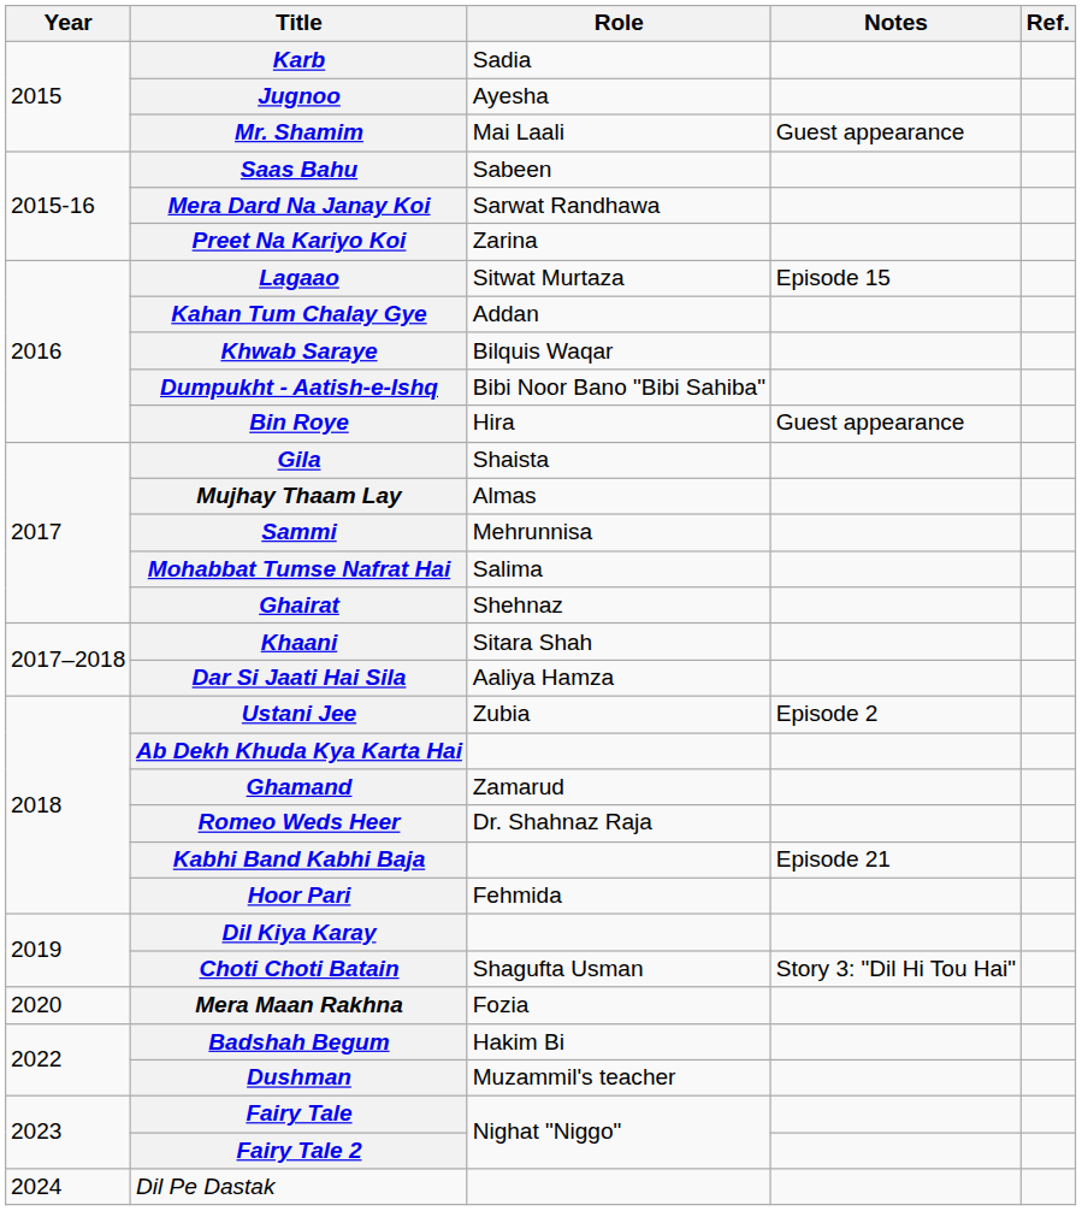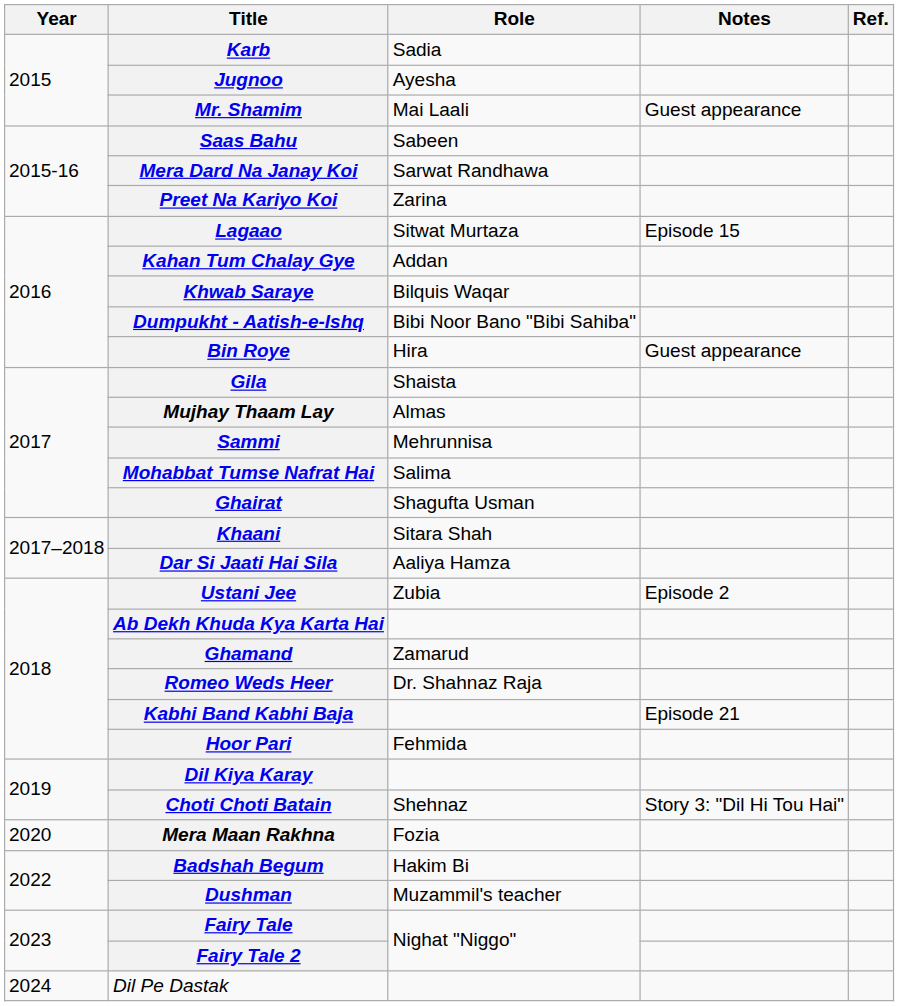 <table class="wikitable plainrowheaders">
 <tr>
 <th>Year</th>
 <th>Title</th>
 <th>Role</th>
 <th class="unsortable">Notes</th>
 <th class="unsortable">Ref.</th>
 </tr>
 <tr>
 <td rowspan=3>2015</td>
 <th scope=row><em><a href='#'>Karb</a></em></th>
 <td>Sadia</td>
 <td></td>
 <td></td>
 </tr>
 <tr>
 <th scope=row><em><a href='#'>Jugnoo</a></em></th>
 <td>Ayesha</td>
 <td></td>
 <td></td>
 </tr>
 <tr>
 <th scope=row><em><a href='#'>Mr. Shamim</a></em></th>
 <td>Mai Laali</td>
 <td>Guest appearance</td>
 <td></td>
 </tr>
 <tr>
 <td rowspan=3>2015-16</td>
 <th scope=row><em><a href='#'>Saas Bahu</a></em></th>
 <td>Sabeen</td>
 <td></td>
 <td></td>
 </tr>
 <tr>
 <th scope=row><em><a href='#'>Mera Dard Na Janay Koi</a></em></th>
 <td>Sarwat Randhawa</td>
 <td></td>
 <td></td>
 </tr>
 <tr>
 <th scope=row><em><a href='#'>Preet Na Kariyo Koi</a></em></th>
 <td>Zarina</td>
 <td></td>
 <td></td>
 </tr>
 <tr>
 <td rowspan=5>2016</td>
 <th scope=row><em><a href='#'>Lagaao</a></em></th>
 <td>Sitwat Murtaza</td>
 <td>Episode 15</td>
 <td></td>
 </tr>
 <tr>
 <th scope=row><em><a href='#'>Kahan Tum Chalay Gye</a></em></th>
 <td>Addan</td>
 <td></td>
 <td></td>
 </tr>
 <tr>
 <th scope=row><em><a href='#'>Khwab Saraye</a></em></th>
 <td>Bilquis Waqar</td>
 <td></td>
 <td></td>
 </tr>
 <tr>
 <th scope=row><em><a href='#'>Dumpukht - Aatish-e-Ishq</a></em></th>
 <td>Bibi Noor Bano "Bibi Sahiba"</td>
 <td></td>
 <td></td>
 </tr>
 <tr>
 <th scope=row><em><a href='#'>Bin Roye</a></em></th>
 <td>Hira</td>
 <td>Guest appearance</td>
 <td></td>
 </tr>
 <tr>
 <td rowspan=5>2017</td>
 <th scope=row><em><a href='#'>Gila</a></em></th>
 <td>Shaista</td>
 <td></td>
 <td></td>
 </tr>
 <tr>
 <th scope=row><em>Mujhay Thaam Lay</em></th>
 <td>Almas</td>
 <td></td>
 <td></td>
 </tr>
 <tr>
 <th scope=row><em><a href='#'>Sammi</a></em></th>
 <td>Mehrunnisa</td>
 <td></td>
 <td></td>
 </tr>
 <tr>
 <th scope=row><em><a href='#'>Mohabbat Tumse Nafrat Hai</a></em></th>
 <td>Salima</td>
 <td></td>
 <td></td>
 </tr>
 <tr>
 <th scope=row><em><a href='#'>Ghairat</a></em></th>
-<td>Shehnaz</td>
+<td>Shagufta Usman</td>
 <td></td>
 <td></td>
 </tr>
 <tr>
 <td rowspan=2>2017–2018</td>
 <th scope=row><em><a href='#'>Khaani</a></em></th>
 <td>Sitara Shah</td>
 <td></td>
 <td></td>
 </tr>
 <tr>
 <th scope=row><em><a href='#'>Dar Si Jaati Hai Sila</a></em></th>
 <td>Aaliya Hamza</td>
 <td></td>
 <td></td>
 </tr>
 <tr>
 <td rowspan=6>2018</td>
 <th scope=row><em><a href='#'>Ustani Jee</a></em></th>
 <td>Zubia</td>
 <td>Episode 2</td>
 <td></td>
 </tr>
 <tr>
 <th scope=row><em><a href='#'>Ab Dekh Khuda Kya Karta Hai</a></em></th>
 <td></td>
 <td></td>
 <td></td>
 </tr>
 <tr>
 <th scope=row><em><a href='#'>Ghamand</a></em></th>
 <td>Zamarud</td>
 <td></td>
 <td></td>
 </tr>
 <tr>
 <th scope=row><em><a href='#'>Romeo Weds Heer</a></em></th>
 <td>Dr. Shahnaz Raja</td>
 <td></td>
 <td></td>
 </tr>
 <tr>
 <th scope=row><em><a href='#'>Kabhi Band Kabhi Baja</a></em></th>
 <td></td>
 <td>Episode 21</td>
 <td></td>
 </tr>
 <tr>
 <th scope=row><em><a href='#'>Hoor Pari</a></em></th>
 <td>Fehmida</td>
 <td></td>
 <td></td>
 </tr>
 <tr>
 <td rowspan=2>2019</td>
 <th scope=row><em><a href='#'>Dil Kiya Karay</a></em></th>
 <td></td>
 <td></td>
 <td></td>
 </tr>
 <tr>
 <th scope=row><em><a href='#'>Choti Choti Batain</a></em></th>
-<td>Shagufta Usman</td>
+<td>Shehnaz</td>
 <td>Story 3: "Dil Hi Tou Hai"</td>
 <td></td>
 </tr>
 <tr>
 <td>2020</td>
 <th scope=row><em>Mera Maan Rakhna</em></th>
 <td>Fozia</td>
 <td></td>
 <td></td>
 </tr>
 <tr>
 <td rowspan=2>2022</td>
 <th scope=row><em><a href='#'>Badshah Begum</a></em></th>
 <td>Hakim Bi</td>
 <td></td>
 <td></td>
 </tr>
 <tr>
 <th scope=row><em><a href='#'>Dushman</a></em></th>
 <td>Muzammil's teacher</td>
 <td></td>
 <td></td>
 </tr>
 <tr>
 <td rowspan=2>2023</td>
 <th scope=row><em><a href='#'>Fairy Tale</a></em></th>
 <td rowspan="2">Nighat "Niggo"</td>
 <td></td>
 <td></td>
 </tr>
 <tr>
 <th scope=row><em><a href='#'>Fairy Tale 2</a></em></th>
 <td></td>
 <td></td>
 </tr>
 <tr>
 <td>2024</td>
 <td><em>Dil Pe Dastak</em></td>
 <td></td>
 <td></td>
 <td></td>
 </tr>
 </table>
